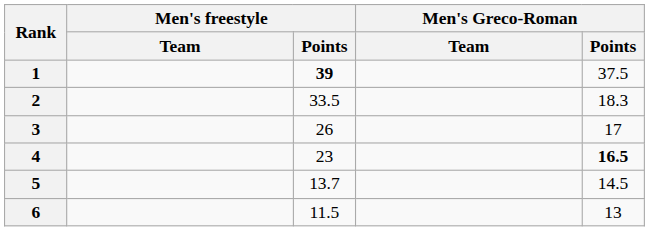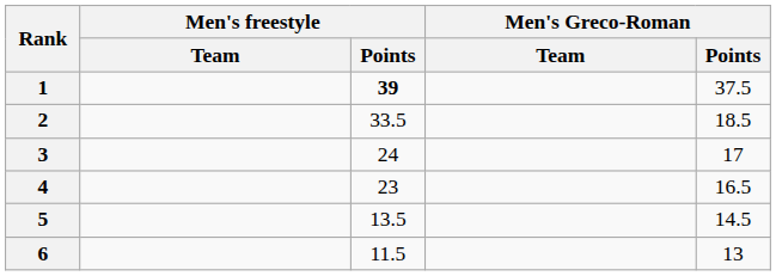 <table class="wikitable" style="text-align:center;">
 <tr>
 <th width=50 rowspan="2">Rank</th>
 <th colspan="2">Men's freestyle</th>
 <th colspan="2">Men's Greco-Roman</th>
 </tr>
 <tr>
 <th width=200>Team</th>
 <th width=50>Points</th>
 <th width=200>Team</th>
 <th width=50>Points</th>
 </tr>
 <tr>
 <th>1</th>
 <td align=left></td>
 <td><strong>39</strong></td>
 <td align=left></td>
 <td>37.5</td>
 </tr>
 <tr>
 <th>2</th>
 <td align=left></td>
 <td>33.5</td>
 <td align=left></td>
-<td>18.3</td>
+<td>18.5</td>
 </tr>
 <tr>
 <th>3</th>
 <td align=left></td>
-<td>26</td>
+<td>24</td>
 <td align=left></td>
 <td>17</td>
 </tr>
 <tr>
 <th>4</th>
 <td align=left></td>
 <td>23</td>
 <td align=left></td>
-<td><strong>16.5</strong></td>
+<td>16.5</td>
 </tr>
 <tr>
 <th>5</th>
 <td align=left></td>
-<td>13.7</td>
+<td>13.5</td>
 <td align=left></td>
 <td>14.5</td>
 </tr>
 <tr>
 <th>6</th>
 <td align=left></td>
 <td>11.5</td>
 <td align=left></td>
 <td>13</td>
 </tr>
 </table>
